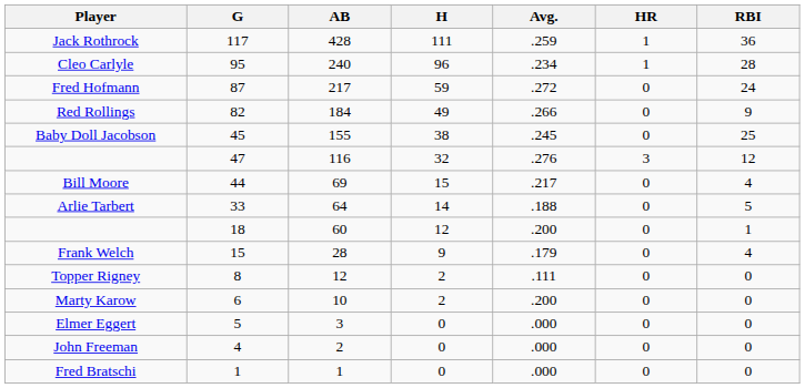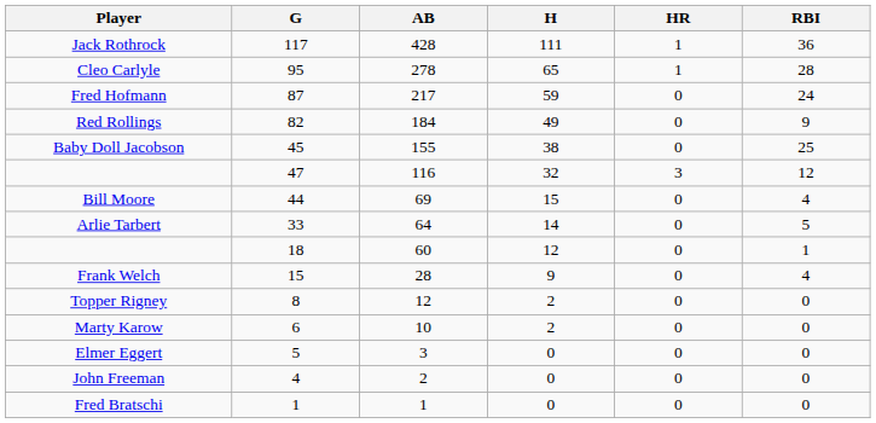 <table class="wikitable sortable">
 <tr>
 <th bgcolor="#DDDDFF" width="16%">Player</th>
 <th bgcolor="#DDDDFF" width="9%">G</th>
 <th bgcolor="#DDDDFF" width="9%">AB</th>
 <th bgcolor="#DDDDFF" width="9%">H</th>
-<th bgcolor="#DDDDFF" width="9%">Avg.</th>
 <th bgcolor="#DDDDFF" width="9%">HR</th>
 <th bgcolor="#DDDDFF" width="9%">RBI</th>
 </tr>
 <tr align="center">
 <td><a href='#'>Jack Rothrock</a></td>
 <td>117</td>
 <td>428</td>
 <td>111</td>
-<td>.259</td>
 <td>1</td>
 <td>36</td>
 </tr>
 <tr align="center">
 <td><a href='#'>Cleo Carlyle</a></td>
 <td>95</td>
-<td>240</td>
-<td>96</td>
-<td>.234</td>
+<td>278</td>
+<td>65</td>
 <td>1</td>
 <td>28</td>
 </tr>
 <tr align="center">
 <td><a href='#'>Fred Hofmann</a></td>
 <td>87</td>
 <td>217</td>
 <td>59</td>
-<td>.272</td>
 <td>0</td>
 <td>24</td>
 </tr>
 <tr align="center">
 <td><a href='#'>Red Rollings</a></td>
 <td>82</td>
 <td>184</td>
 <td>49</td>
-<td>.266</td>
 <td>0</td>
 <td>9</td>
 </tr>
 <tr align="center">
 <td><a href='#'>Baby Doll Jacobson</a></td>
 <td>45</td>
 <td>155</td>
 <td>38</td>
-<td>.245</td>
 <td>0</td>
 <td>25</td>
 </tr>
 <tr align="center">
 <td></td>
 <td>47</td>
 <td>116</td>
 <td>32</td>
-<td>.276</td>
 <td>3</td>
 <td>12</td>
 </tr>
 <tr align="center">
 <td><a href='#'>Bill Moore</a></td>
 <td>44</td>
 <td>69</td>
 <td>15</td>
-<td>.217</td>
 <td>0</td>
 <td>4</td>
 </tr>
 <tr align="center">
 <td><a href='#'>Arlie Tarbert</a></td>
 <td>33</td>
 <td>64</td>
 <td>14</td>
-<td>.188</td>
 <td>0</td>
 <td>5</td>
 </tr>
 <tr align="center">
 <td></td>
 <td>18</td>
 <td>60</td>
 <td>12</td>
-<td>.200</td>
 <td>0</td>
 <td>1</td>
 </tr>
 <tr align="center">
 <td><a href='#'>Frank Welch</a></td>
 <td>15</td>
 <td>28</td>
 <td>9</td>
-<td>.179</td>
 <td>0</td>
 <td>4</td>
 </tr>
 <tr align="center">
 <td><a href='#'>Topper Rigney</a></td>
 <td>8</td>
 <td>12</td>
 <td>2</td>
-<td>.111</td>
 <td>0</td>
 <td>0</td>
 </tr>
 <tr align="center">
 <td><a href='#'>Marty Karow</a></td>
 <td>6</td>
 <td>10</td>
 <td>2</td>
-<td>.200</td>
 <td>0</td>
 <td>0</td>
 </tr>
 <tr align="center">
 <td><a href='#'>Elmer Eggert</a></td>
 <td>5</td>
 <td>3</td>
 <td>0</td>
-<td>.000</td>
 <td>0</td>
 <td>0</td>
 </tr>
 <tr align="center">
 <td><a href='#'>John Freeman</a></td>
 <td>4</td>
 <td>2</td>
 <td>0</td>
-<td>.000</td>
 <td>0</td>
 <td>0</td>
 </tr>
 <tr align="center">
 <td><a href='#'>Fred Bratschi</a></td>
 <td>1</td>
 <td>1</td>
 <td>0</td>
-<td>.000</td>
 <td>0</td>
 <td>0</td>
 </tr>
 </table>
